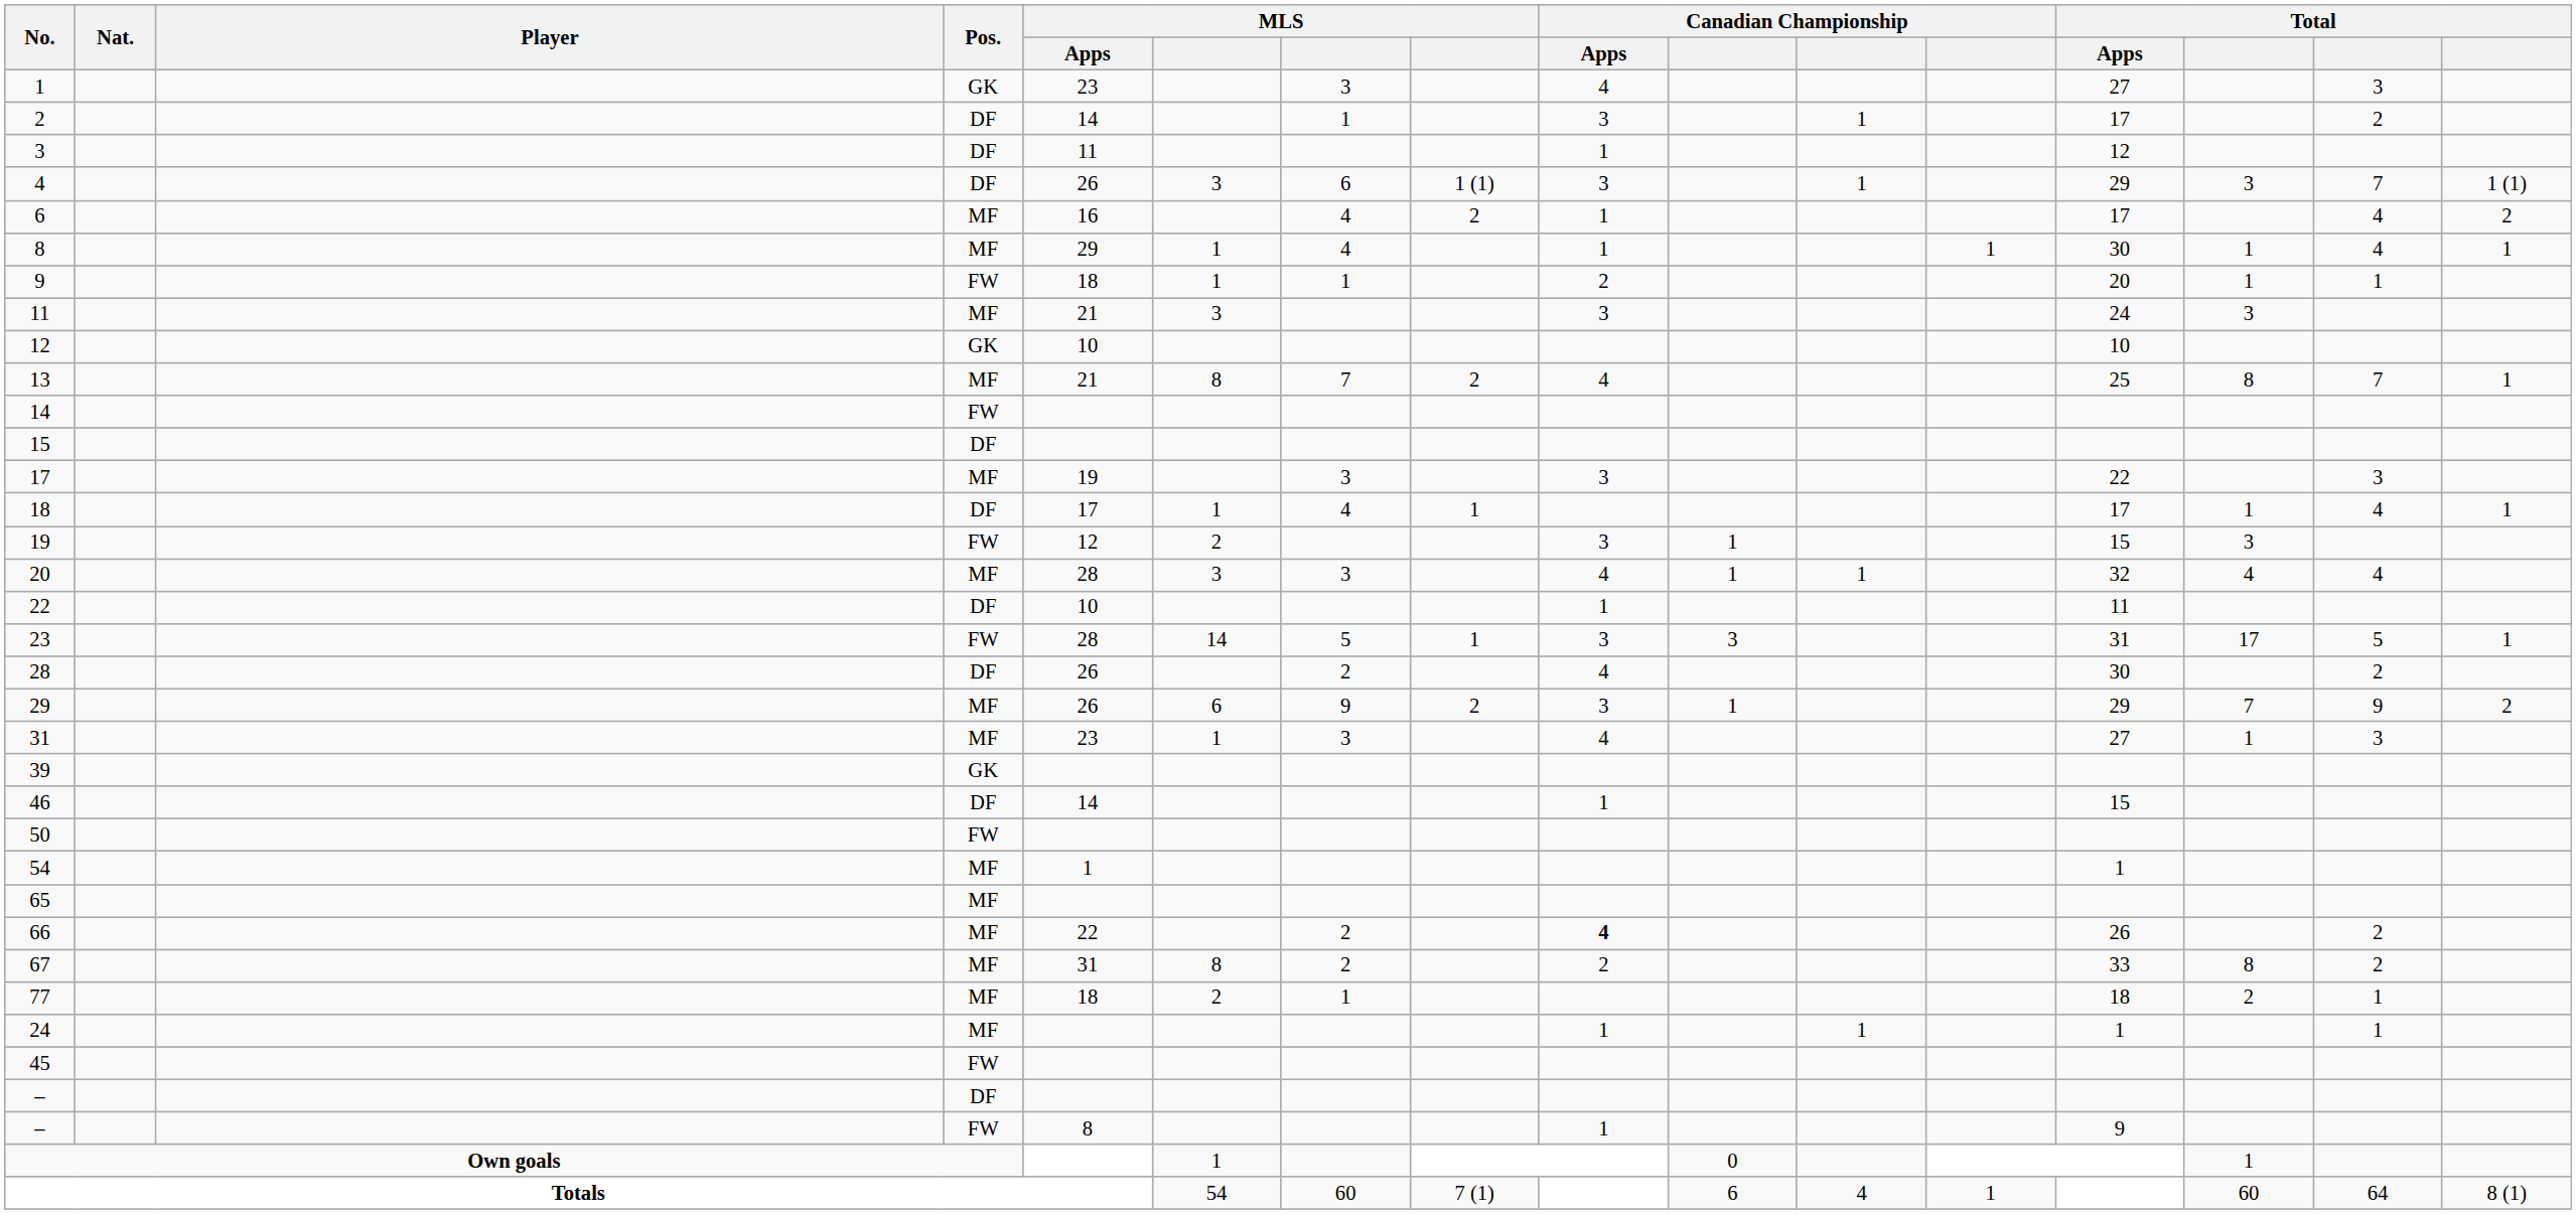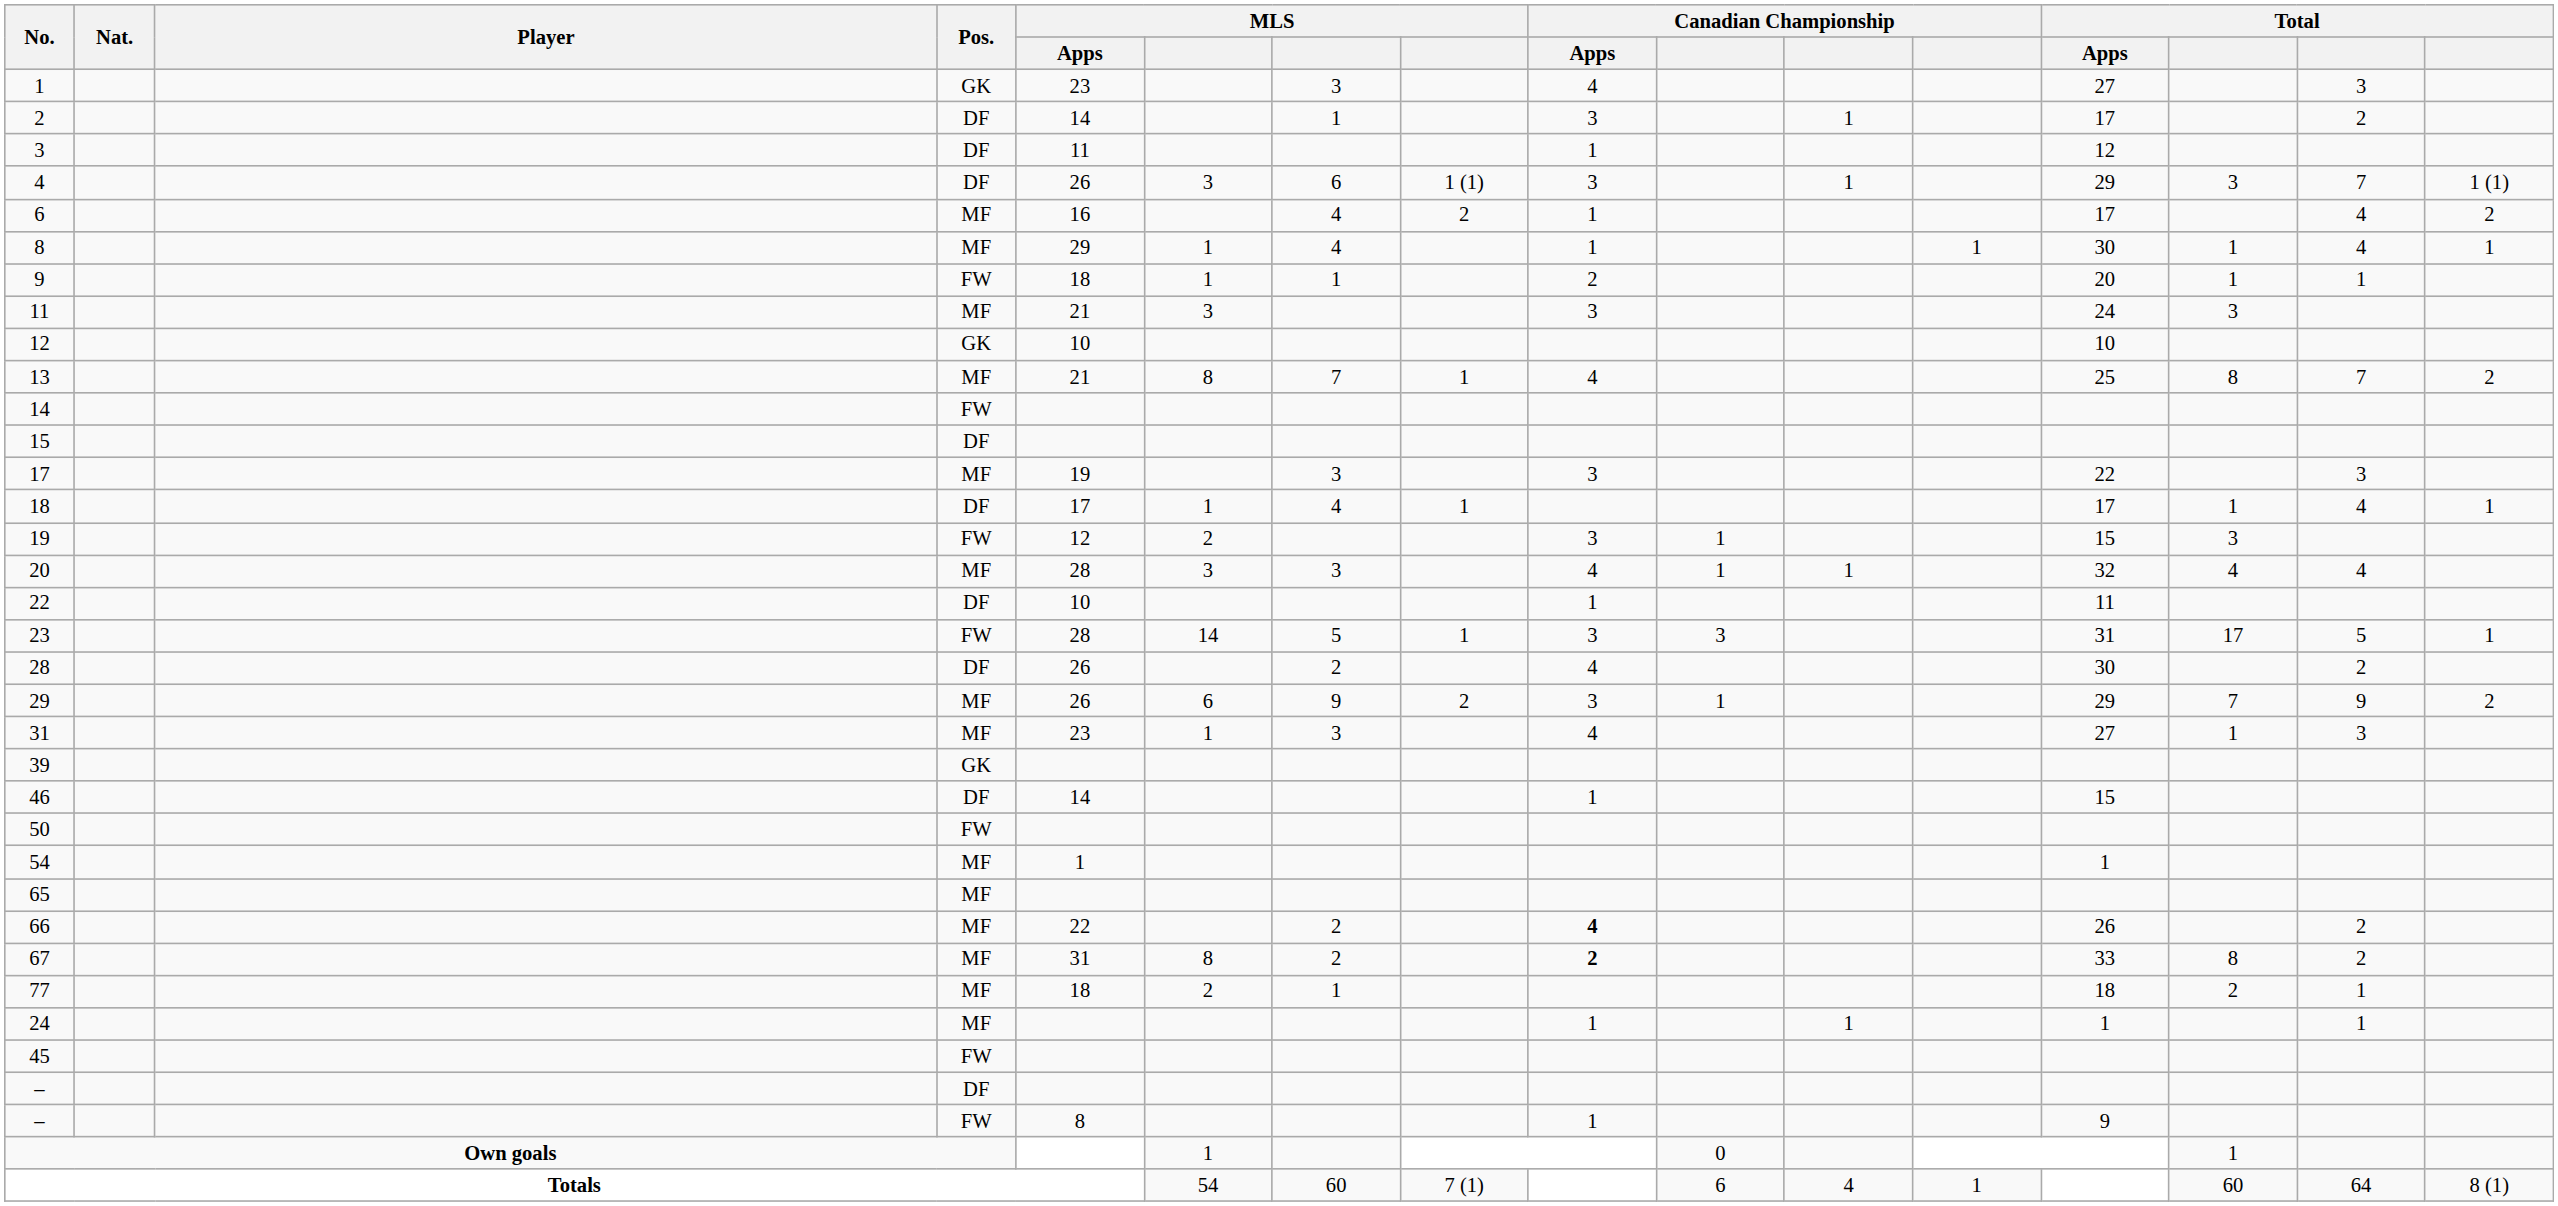 <table class="wikitable sortable alternance"  style="font-size:80%; text-align:center; line-height:14px; width:100%;">
 <tr>
 <th rowspan="2" style="width:10px;"><strong>No.</strong></th>
 <th rowspan="2" style="width:10px;"><strong>Nat.</strong></th>
 <th rowspan="2" scope="col" style="width:275px;"><strong>Player</strong></th>
 <th rowspan="2" style="width:10px;"><strong>Pos.</strong></th>
 <th colspan="4"><strong>MLS</strong></th>
 <th colspan="4"><strong>Canadian Championship</strong></th>
 <th colspan="4"><strong>Total</strong></th>
 </tr>
 <tr style="text-align:center;">
 <th width=40><strong>Apps</strong></th>
 <th width=40></th>
 <th width=40></th>
 <th width=40></th>
 <th width=40><strong>Apps</strong></th>
 <th width=40></th>
 <th width=40></th>
 <th width=40></th>
 <th width=40><strong>Apps</strong></th>
 <th width=40></th>
 <th width=40></th>
 <th width=40></th>
 </tr>
 <tr>
 <td>1</td>
 <td></td>
 <td></td>
 <td>GK</td>
 <td>23</td>
 <td></td>
 <td>3</td>
 <td></td>
 <td>4</td>
 <td></td>
 <td></td>
 <td></td>
 <td>27</td>
 <td></td>
 <td>3</td>
 <td></td>
 </tr>
 <tr>
 <td>2</td>
 <td></td>
 <td></td>
 <td>DF</td>
 <td>14</td>
 <td></td>
 <td>1</td>
 <td></td>
 <td>3</td>
 <td></td>
 <td>1</td>
 <td></td>
 <td>17</td>
 <td></td>
 <td>2</td>
 <td></td>
 </tr>
 <tr>
 <td>3</td>
 <td></td>
 <td></td>
 <td>DF</td>
 <td>11</td>
 <td></td>
 <td></td>
 <td></td>
 <td>1</td>
 <td></td>
 <td></td>
 <td></td>
 <td>12</td>
 <td></td>
 <td></td>
 <td></td>
 </tr>
 <tr>
 <td>4</td>
 <td></td>
 <td></td>
 <td>DF</td>
 <td>26</td>
 <td>3</td>
 <td>6</td>
 <td>1 (1)</td>
 <td>3</td>
 <td></td>
 <td>1</td>
 <td></td>
 <td>29</td>
 <td>3</td>
 <td>7</td>
 <td>1 (1)</td>
 </tr>
 <tr>
 <td>6</td>
 <td></td>
 <td></td>
 <td>MF</td>
 <td>16</td>
 <td></td>
 <td>4</td>
 <td>2</td>
 <td>1</td>
 <td></td>
 <td></td>
 <td></td>
 <td>17</td>
 <td></td>
 <td>4</td>
 <td>2</td>
 </tr>
 <tr>
 <td>8</td>
 <td></td>
 <td></td>
 <td>MF</td>
 <td>29</td>
 <td>1</td>
 <td>4</td>
 <td></td>
 <td>1</td>
 <td></td>
 <td></td>
 <td>1</td>
 <td>30</td>
 <td>1</td>
 <td>4</td>
 <td>1</td>
 </tr>
 <tr>
 <td>9</td>
 <td></td>
 <td></td>
 <td>FW</td>
 <td>18</td>
 <td>1</td>
 <td>1</td>
 <td></td>
 <td>2</td>
 <td></td>
 <td></td>
 <td></td>
 <td>20</td>
 <td>1</td>
 <td>1</td>
 <td></td>
 </tr>
 <tr>
 <td>11</td>
 <td></td>
 <td></td>
 <td>MF</td>
 <td>21</td>
 <td>3</td>
 <td></td>
 <td></td>
 <td>3</td>
 <td></td>
 <td></td>
 <td></td>
 <td>24</td>
 <td>3</td>
 <td></td>
 <td></td>
 </tr>
 <tr>
 <td>12</td>
 <td></td>
 <td></td>
 <td>GK</td>
 <td>10</td>
 <td></td>
 <td></td>
 <td></td>
 <td></td>
 <td></td>
 <td></td>
 <td></td>
 <td>10</td>
 <td></td>
 <td></td>
 <td></td>
 </tr>
 <tr>
 <td>13</td>
 <td></td>
 <td></td>
 <td>MF</td>
 <td>21</td>
 <td>8</td>
 <td>7</td>
-<td>2</td>
+<td>1</td>
 <td>4</td>
 <td></td>
 <td></td>
 <td></td>
 <td>25</td>
 <td>8</td>
 <td>7</td>
-<td>1</td>
+<td>2</td>
 </tr>
 <tr>
 <td>14</td>
 <td></td>
 <td></td>
 <td>FW</td>
 <td></td>
 <td></td>
 <td></td>
 <td></td>
 <td></td>
 <td></td>
 <td></td>
 <td></td>
 <td></td>
 <td></td>
 <td></td>
 <td></td>
 </tr>
 <tr>
 <td>15</td>
 <td></td>
 <td></td>
 <td>DF</td>
 <td></td>
 <td></td>
 <td></td>
 <td></td>
 <td></td>
 <td></td>
 <td></td>
 <td></td>
 <td></td>
 <td></td>
 <td></td>
 <td></td>
 </tr>
 <tr>
 <td>17</td>
 <td></td>
 <td></td>
 <td>MF</td>
 <td>19</td>
 <td></td>
 <td>3</td>
 <td></td>
 <td>3</td>
 <td></td>
 <td></td>
 <td></td>
 <td>22</td>
 <td></td>
 <td>3</td>
 <td></td>
 </tr>
 <tr>
 <td>18</td>
 <td></td>
 <td></td>
 <td>DF</td>
 <td>17</td>
 <td>1</td>
 <td>4</td>
 <td>1</td>
 <td></td>
 <td></td>
 <td></td>
 <td></td>
 <td>17</td>
 <td>1</td>
 <td>4</td>
 <td>1<br></td>
 </tr>
 <tr>
 <td>19</td>
 <td></td>
 <td></td>
 <td>FW</td>
 <td>12</td>
 <td>2</td>
 <td></td>
 <td></td>
 <td>3</td>
 <td>1</td>
 <td></td>
 <td></td>
 <td>15</td>
 <td>3</td>
 <td></td>
 <td></td>
 </tr>
 <tr>
 <td>20</td>
 <td></td>
 <td></td>
 <td>MF</td>
 <td>28</td>
 <td>3</td>
 <td>3</td>
 <td></td>
 <td>4</td>
 <td>1</td>
 <td>1</td>
 <td></td>
 <td>32</td>
 <td>4</td>
 <td>4</td>
 <td></td>
 </tr>
 <tr>
 <td>22</td>
 <td></td>
 <td></td>
 <td>DF</td>
 <td>10</td>
 <td></td>
 <td></td>
 <td></td>
 <td>1</td>
 <td></td>
 <td></td>
 <td></td>
 <td>11</td>
 <td></td>
 <td></td>
 <td></td>
 </tr>
 <tr>
 <td>23</td>
 <td></td>
 <td></td>
 <td>FW</td>
 <td>28</td>
 <td>14</td>
 <td>5</td>
 <td>1</td>
 <td>3</td>
 <td>3</td>
 <td></td>
 <td></td>
 <td>31</td>
 <td>17</td>
 <td>5</td>
 <td>1</td>
 </tr>
 <tr>
 <td>28</td>
 <td></td>
 <td></td>
 <td>DF</td>
 <td>26</td>
 <td></td>
 <td>2</td>
 <td></td>
 <td>4</td>
 <td></td>
 <td></td>
 <td></td>
 <td>30</td>
 <td></td>
 <td>2</td>
 <td></td>
 </tr>
 <tr>
 <td>29</td>
 <td></td>
 <td></td>
 <td>MF</td>
 <td>26</td>
 <td>6</td>
 <td>9</td>
 <td>2</td>
 <td>3</td>
 <td>1</td>
 <td></td>
 <td></td>
 <td>29</td>
 <td>7</td>
 <td>9</td>
 <td>2</td>
 </tr>
 <tr>
 <td>31</td>
 <td></td>
 <td></td>
 <td>MF</td>
 <td>23</td>
 <td>1</td>
 <td>3</td>
 <td></td>
 <td>4</td>
 <td></td>
 <td></td>
 <td></td>
 <td>27</td>
 <td>1</td>
 <td>3</td>
 <td></td>
 </tr>
 <tr>
 <td>39</td>
 <td></td>
 <td></td>
 <td>GK</td>
 <td></td>
 <td></td>
 <td></td>
 <td></td>
 <td></td>
 <td></td>
 <td></td>
 <td></td>
 <td></td>
 <td></td>
 <td></td>
 <td></td>
 </tr>
 <tr>
 <td>46</td>
 <td></td>
 <td></td>
 <td>DF</td>
 <td>14</td>
 <td></td>
 <td></td>
 <td></td>
 <td>1</td>
 <td></td>
 <td></td>
 <td></td>
 <td>15</td>
 <td></td>
 <td></td>
 <td></td>
 </tr>
 <tr>
 <td>50</td>
 <td></td>
 <td></td>
 <td>FW</td>
 <td></td>
 <td></td>
 <td></td>
 <td></td>
 <td></td>
 <td></td>
 <td></td>
 <td></td>
 <td></td>
 <td></td>
 <td></td>
 <td></td>
 </tr>
 <tr>
 <td>54</td>
 <td></td>
 <td></td>
 <td>MF</td>
 <td>1</td>
 <td></td>
 <td></td>
 <td></td>
 <td></td>
 <td></td>
 <td></td>
 <td></td>
 <td>1</td>
 <td></td>
 <td></td>
 <td></td>
 </tr>
 <tr>
 <td>65</td>
 <td></td>
 <td></td>
 <td>MF</td>
 <td></td>
 <td></td>
 <td></td>
 <td></td>
 <td></td>
 <td></td>
 <td></td>
 <td></td>
 <td></td>
 <td></td>
 <td></td>
 <td></td>
 </tr>
 <tr>
 <td>66</td>
 <td></td>
 <td></td>
 <td>MF</td>
 <td>22</td>
 <td></td>
 <td>2</td>
 <td></td>
 <td><strong>4</strong></td>
 <td></td>
 <td></td>
 <td></td>
 <td>26</td>
 <td></td>
 <td>2</td>
 <td></td>
 </tr>
 <tr>
 <td>67</td>
 <td></td>
 <td></td>
 <td>MF</td>
 <td>31</td>
 <td>8</td>
 <td>2</td>
 <td></td>
-<td>2</td>
+<td><strong>2</strong></td>
 <td></td>
 <td></td>
 <td></td>
 <td>33</td>
 <td>8</td>
 <td>2</td>
 <td></td>
 </tr>
 <tr>
 <td>77</td>
 <td></td>
 <td></td>
 <td>MF</td>
 <td>18</td>
 <td>2</td>
 <td>1</td>
 <td></td>
 <td></td>
 <td></td>
 <td></td>
 <td></td>
 <td>18</td>
 <td>2</td>
 <td>1</td>
 <td></td>
 </tr>
 <tr>
 <td>24</td>
 <td></td>
 <td> </td>
 <td>MF</td>
 <td></td>
 <td></td>
 <td></td>
 <td></td>
 <td>1</td>
 <td></td>
 <td>1</td>
 <td></td>
 <td>1</td>
 <td></td>
 <td>1</td>
 <td></td>
 </tr>
 <tr>
 <td>45</td>
 <td></td>
 <td></td>
 <td>FW</td>
 <td></td>
 <td></td>
 <td></td>
 <td></td>
 <td></td>
 <td></td>
 <td></td>
 <td></td>
 <td></td>
 <td></td>
 <td></td>
 <td></td>
 </tr>
 <tr>
 <td>–</td>
 <td></td>
 <td></td>
 <td>DF</td>
 <td></td>
 <td></td>
 <td></td>
 <td></td>
 <td></td>
 <td></td>
 <td></td>
 <td></td>
 <td></td>
 <td></td>
 <td></td>
 <td></td>
 </tr>
 <tr>
 <td>–</td>
 <td></td>
 <td> </td>
 <td>FW</td>
 <td>8</td>
 <td></td>
 <td></td>
 <td></td>
 <td>1</td>
 <td></td>
 <td></td>
 <td></td>
 <td>9</td>
 <td></td>
 <td></td>
 <td></td>
 </tr>
 <tr class="sortbottom">
 <td colspan="4"><strong>Own goals</strong></td>
 <td ! style="background:white; text-align: center;"></td>
 <td>1</td>
 <td></td>
 <td ! colspan="2" style="background:white; text-align: center;"></td>
 <td>0</td>
 <td></td>
 <td ! colspan="2" style="background:white; text-align: center;"></td>
 <td>1</td>
 <td></td>
 </tr>
 <tr class="sortbottom">
 <td colspan="5"  style="background:white; text-align: center;"><strong>Totals</strong></td>
 <td>54</td>
 <td>60</td>
 <td>7 (1)</td>
 <td ! rowspan="2" style="background:white; text-align: center;"></td>
 <td>6</td>
 <td>4</td>
 <td>1</td>
 <td ! rowspan="2" style="background:white; text-align: center;"></td>
 <td>60</td>
 <td>64</td>
 <td>8 (1)</td>
 </tr>
 </table>
